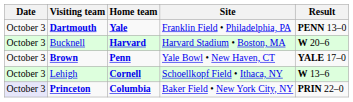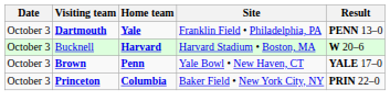 <table class="wikitable">
 <tr>
 <th>Date</th>
 <th>Visiting team</th>
 <th>Home team</th>
 <th>Site</th>
 <th>Result</th>
 </tr>
 <tr>
 <td>October 3</td>
 <td><strong><a href='#'>Dartmouth</a></strong></td>
 <td><strong><a href='#'>Yale</a></strong></td>
 <td><a href='#'>Franklin Field</a> • <a href='#'>Philadelphia, PA</a></td>
 <td><strong>PENN</strong> 13–0</td>
 </tr>
 <tr style="background:#DDFFDD;">
 <td>October 3</td>
 <td><a href='#'>Bucknell</a></td>
 <td><strong><a href='#'>Harvard</a></strong></td>
 <td><a href='#'>Harvard Stadium</a> • <a href='#'>Boston, MA</a></td>
 <td><strong>W</strong> 20–6</td>
 </tr>
 <tr>
 <td>October 3</td>
 <td><strong><a href='#'>Brown</a></strong></td>
 <td><strong><a href='#'>Penn</a></strong></td>
 <td><a href='#'>Yale Bowl</a> • <a href='#'>New Haven, CT</a></td>
 <td><strong>YALE</strong> 17–0</td>
 </tr>
-<tr style="background:#DDFFDD;">
+<tr>
 <td>October 3</td>
-<td><a href='#'>Lehigh</a></td>
-<td><strong><a href='#'>Cornell</a></strong></td>
-<td><a href='#'>Schoellkopf Field</a> • <a href='#'>Ithaca, NY</a></td>
-<td><strong>W</strong> 13–6</td>
-</tr>
-<tr>
-<td style="background: lavender;">October 3</td>
 <td><strong><a href='#'>Princeton</a></strong></td>
 <td><strong><a href='#'>Columbia</a></strong></td>
 <td><a href='#'>Baker Field</a> • <a href='#'>New York City, NY</a></td>
 <td><strong>PRIN</strong> 22–0</td>
 </tr>
 </table>
